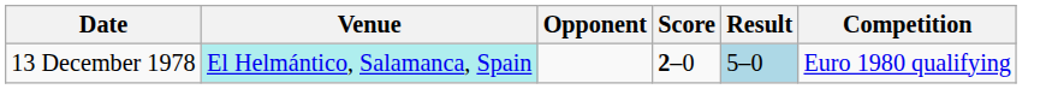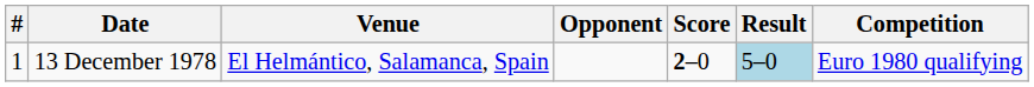 <table class="wikitable">
 <tr>
+<th>#</th>
 <th>Date</th>
 <th>Venue</th>
 <th>Opponent</th>
 <th>Score</th>
 <th>Result</th>
 <th>Competition</th>
 </tr>
 <tr>
+<td>1</td>
 <td>13 December 1978</td>
-<td style="background: paleturquoise;"><a href='#'>El Helmántico</a>, <a href='#'>Salamanca</a>, <a href='#'>Spain</a></td>
+<td><a href='#'>El Helmántico</a>, <a href='#'>Salamanca</a>, <a href='#'>Spain</a></td>
 <td></td>
 <td><strong>2</strong>–0</td>
 <td style="background: lightblue;">5–0</td>
 <td><a href='#'>Euro 1980 qualifying</a></td>
 </tr>
 </table>
